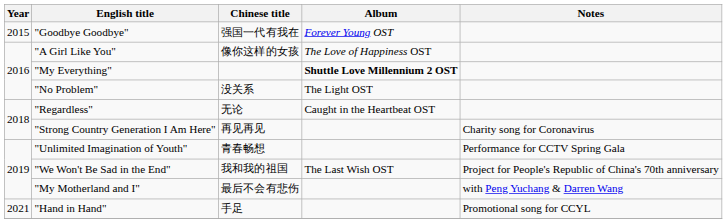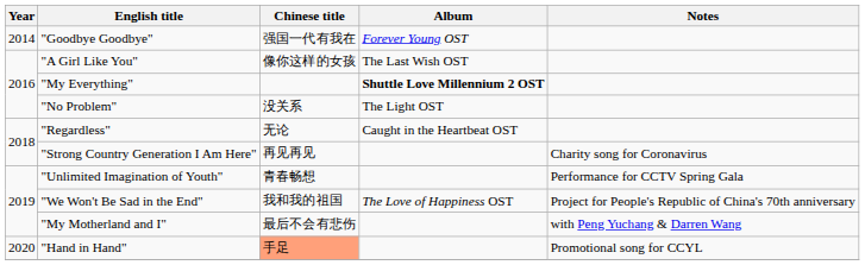 <table class="wikitable sortable">
 <tr>
 <th>Year</th>
 <th>English title</th>
 <th>Chinese title</th>
 <th>Album</th>
 <th class="unsortable">Notes</th>
 </tr>
 <tr>
-<td>2015</td>
+<td>2014</td>
 <td>"Goodbye Goodbye"</td>
 <td>强国一代有我在</td>
 <td><em><a href='#'>Forever Young</a> OST</em></td>
 <td></td>
 </tr>
 <tr>
 <td rowspan=3>2016</td>
 <td>"A Girl Like You"</td>
 <td>像你这样的女孩</td>
-<td><em>The Love of Happiness</em> OST<em></td>
+<td></em>The Last Wish OST<em></td>
 <td></td>
 </tr>
 <tr>
 <td>"My Everything"</td>
 <td></td>
 <td><strong></em>Shuttle Love Millennium 2 OST<em></strong></td>
 <td></td>
 </tr>
 <tr>
 <td>"No Problem"</td>
 <td>没关系</td>
 <td></em>The Light OST<em></td>
 <td></td>
 </tr>
 <tr>
 <td rowspan=2>2018</td>
 <td>"Regardless"</td>
 <td>无论</td>
 <td></em>Caught in the Heartbeat OST<em></td>
 <td></td>
 </tr>
 <tr>
 <td>"Strong Country Generation I Am Here"</td>
 <td>再见再见</td>
 <td></td>
 <td>Charity song for Coronavirus</td>
 </tr>
 <tr>
 <td rowspan=3>2019</td>
 <td>"Unlimited Imagination of Youth"</td>
 <td>青春畅想</td>
 <td></td>
 <td>Performance for CCTV Spring Gala</td>
 </tr>
 <tr>
 <td>"We Won't Be Sad in the End"</td>
 <td>我和我的祖国</td>
-<td></em>The Last Wish OST<em></td>
+<td><em>The Love of Happiness</em> OST<em></td>
 <td>Project for People's Republic of China's 70th anniversary</td>
 </tr>
 <tr>
 <td>"My Motherland and I"</td>
 <td>最后不会有悲伤</td>
 <td></td>
 <td>with <a href='#'>Peng Yuchang</a> & <a href='#'>Darren Wang</a></td>
 </tr>
 <tr>
-<td>2021</td>
+<td>2020</td>
 <td>"Hand in Hand"</td>
-<td>手足</td>
+<td style="background: lightsalmon;">手足</td>
 <td></td>
 <td>Promotional song for CCYL</td>
 </tr>
 <tr>
 </tr>
 </table>
